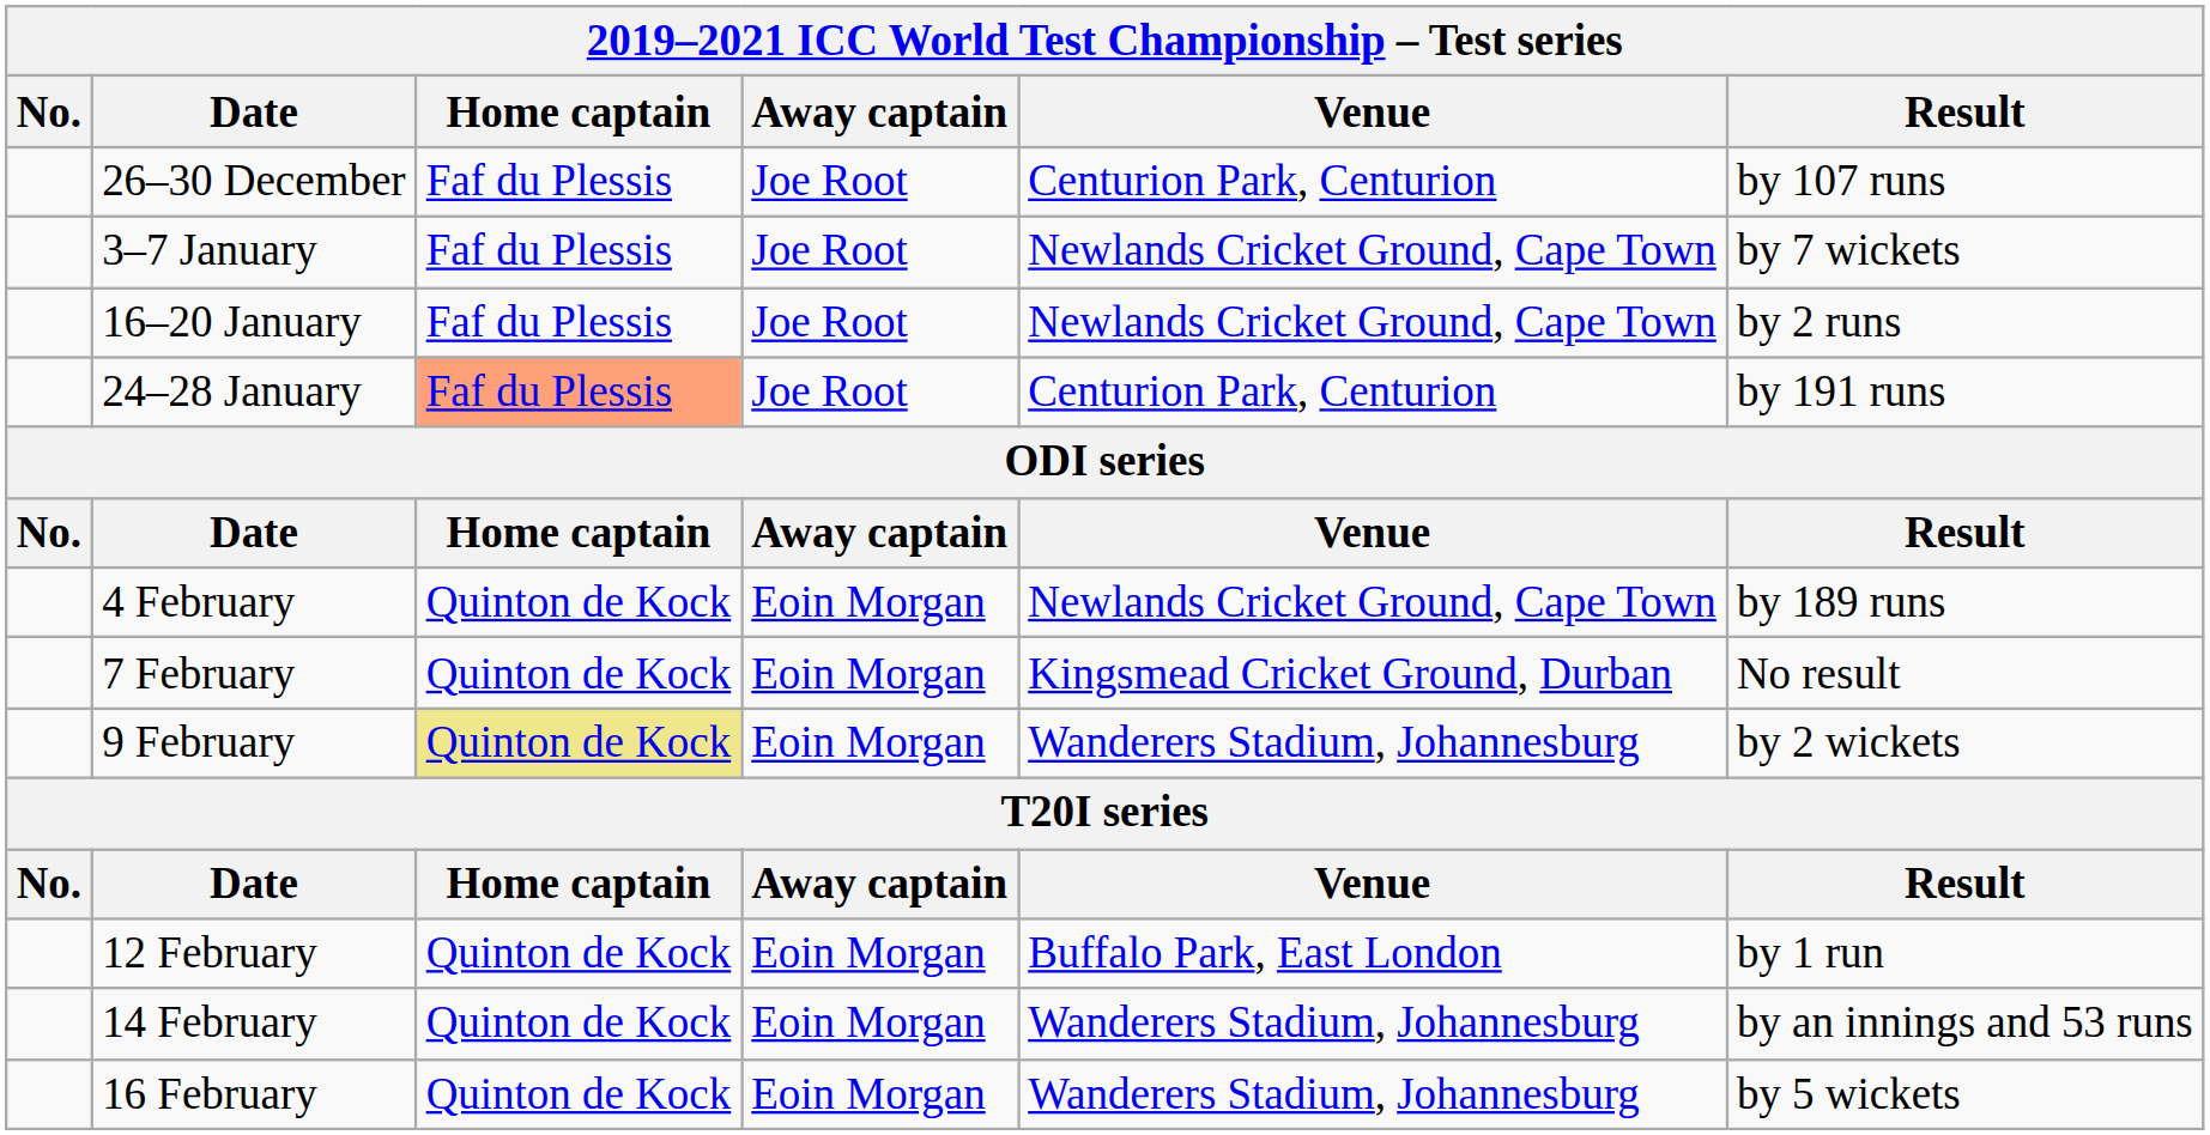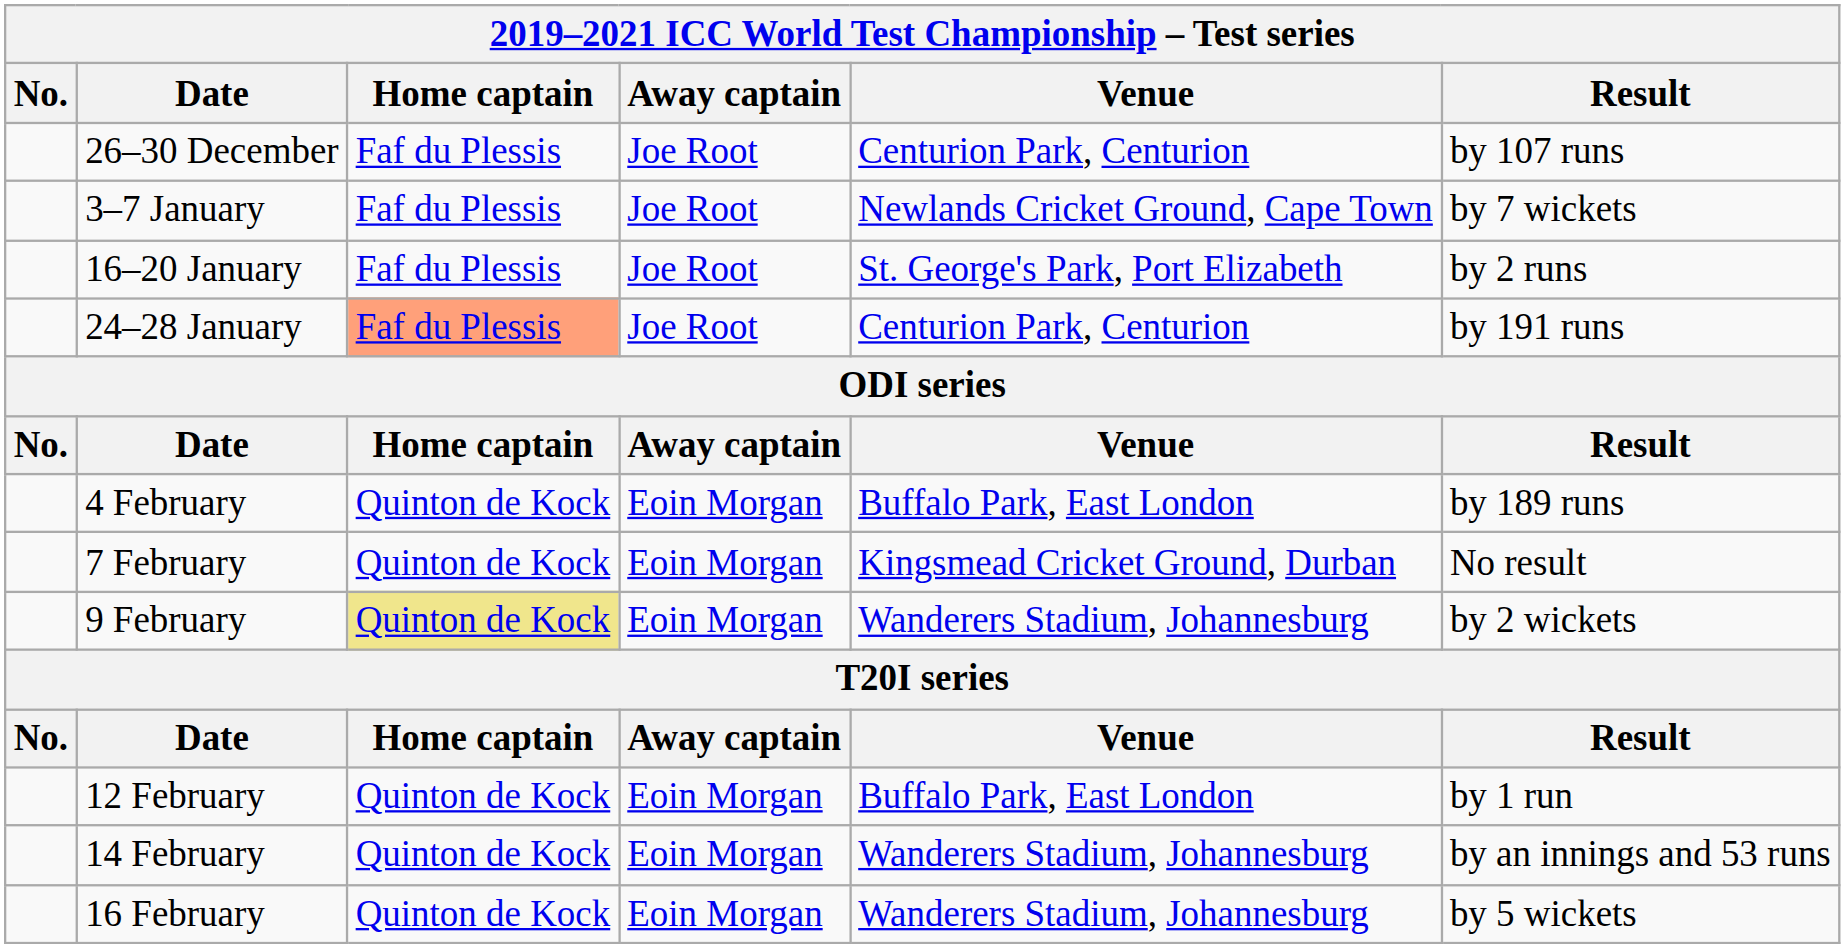 <table class="wikitable">
 <tr>
 <th colspan="9"><a href='#'>2019–2021 ICC World Test Championship</a> – Test series</th>
 </tr>
 <tr>
 <th>No.</th>
 <th>Date</th>
 <th>Home captain</th>
 <th>Away captain</th>
 <th>Venue</th>
 <th>Result</th>
 </tr>
 <tr>
 <td></td>
 <td>26–30 December</td>
 <td><a href='#'>Faf du Plessis</a></td>
 <td><a href='#'>Joe Root</a></td>
 <td><a href='#'>Centurion Park</a>, <a href='#'>Centurion</a></td>
 <td> by 107 runs</td>
 </tr>
 <tr>
 <td></td>
 <td>3–7 January</td>
 <td><a href='#'>Faf du Plessis</a></td>
 <td><a href='#'>Joe Root</a></td>
 <td><a href='#'>Newlands Cricket Ground</a>, <a href='#'>Cape Town</a></td>
 <td> by 7 wickets</td>
 </tr>
 <tr>
 <td></td>
 <td>16–20 January</td>
 <td><a href='#'>Faf du Plessis</a></td>
 <td><a href='#'>Joe Root</a></td>
-<td><a href='#'>Newlands Cricket Ground</a>, <a href='#'>Cape Town</a></td>
+<td><a href='#'>St. George's Park</a>, <a href='#'>Port Elizabeth</a></td>
 <td> by 2 runs</td>
 </tr>
 <tr>
 <td></td>
 <td>24–28 January</td>
 <td style="background: lightsalmon;"><a href='#'>Faf du Plessis</a></td>
 <td><a href='#'>Joe Root</a></td>
 <td><a href='#'>Centurion Park</a>, <a href='#'>Centurion</a></td>
 <td> by 191 runs</td>
 </tr>
 <tr>
 <th colspan="9">ODI series</th>
 </tr>
 <tr>
 <th>No.</th>
 <th>Date</th>
 <th>Home captain</th>
 <th>Away captain</th>
 <th>Venue</th>
 <th>Result</th>
 </tr>
 <tr>
 <td></td>
 <td>4 February</td>
 <td><a href='#'>Quinton de Kock</a></td>
 <td><a href='#'>Eoin Morgan</a></td>
-<td><a href='#'>Newlands Cricket Ground</a>, <a href='#'>Cape Town</a></td>
+<td><a href='#'>Buffalo Park</a>, <a href='#'>East London</a></td>
 <td> by 189 runs</td>
 </tr>
 <tr>
 <td></td>
 <td>7 February</td>
 <td><a href='#'>Quinton de Kock</a></td>
 <td><a href='#'>Eoin Morgan</a></td>
 <td><a href='#'>Kingsmead Cricket Ground</a>, <a href='#'>Durban</a></td>
 <td>No result</td>
 </tr>
 <tr>
 <td></td>
 <td>9 February</td>
 <td style="background: khaki;"><a href='#'>Quinton de Kock</a></td>
 <td><a href='#'>Eoin Morgan</a></td>
 <td><a href='#'>Wanderers Stadium</a>, <a href='#'>Johannesburg</a></td>
 <td> by 2 wickets</td>
 </tr>
 <tr>
 <th colspan="9">T20I series</th>
 </tr>
 <tr>
 <th>No.</th>
 <th>Date</th>
 <th>Home captain</th>
 <th>Away captain</th>
 <th>Venue</th>
 <th>Result</th>
 </tr>
 <tr>
 <td></td>
 <td>12 February</td>
 <td><a href='#'>Quinton de Kock</a></td>
 <td><a href='#'>Eoin Morgan</a></td>
 <td><a href='#'>Buffalo Park</a>, <a href='#'>East London</a></td>
 <td> by 1 run</td>
 </tr>
 <tr>
 <td></td>
 <td>14 February</td>
 <td><a href='#'>Quinton de Kock</a></td>
 <td><a href='#'>Eoin Morgan</a></td>
 <td><a href='#'>Wanderers Stadium</a>, <a href='#'>Johannesburg</a></td>
 <td> by an innings and 53 runs</td>
 </tr>
 <tr>
 <td></td>
 <td>16 February</td>
 <td><a href='#'>Quinton de Kock</a></td>
 <td><a href='#'>Eoin Morgan</a></td>
 <td><a href='#'>Wanderers Stadium</a>, <a href='#'>Johannesburg</a></td>
 <td> by 5 wickets</td>
 </tr>
 </table>
